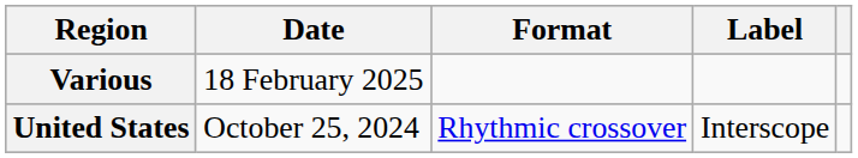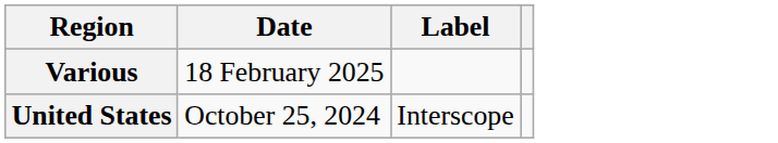 <table class="wikitable plainrowheaders">
 <tr>
 <th scope="col">Region</th>
 <th scope="col">Date</th>
-<th scope="col">Format</th>
 <th scope="col">Label</th>
 <th scope="col"></th>
 </tr>
 <tr>
 <th scope="row">Various</th>
 <td>18 February 2025</td>
 <td></td>
-<td></td>
 <td align="center"></td>
 </tr>
 <tr>
 <th scope="row">United States</th>
 <td>October 25, 2024</td>
-<td><a href='#'>Rhythmic crossover</a></td>
 <td>Interscope</td>
 <td align="center"></td>
 </tr>
 </table>
